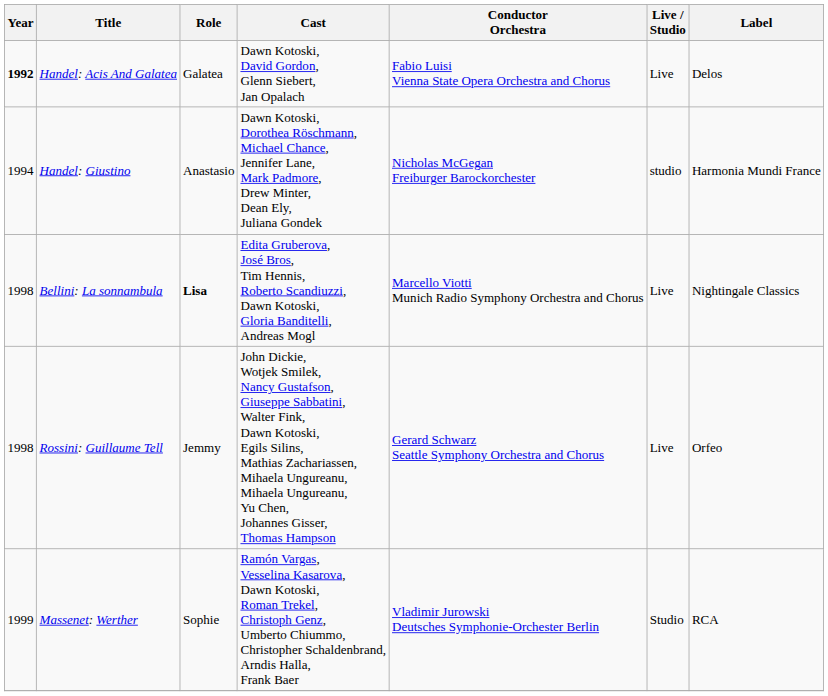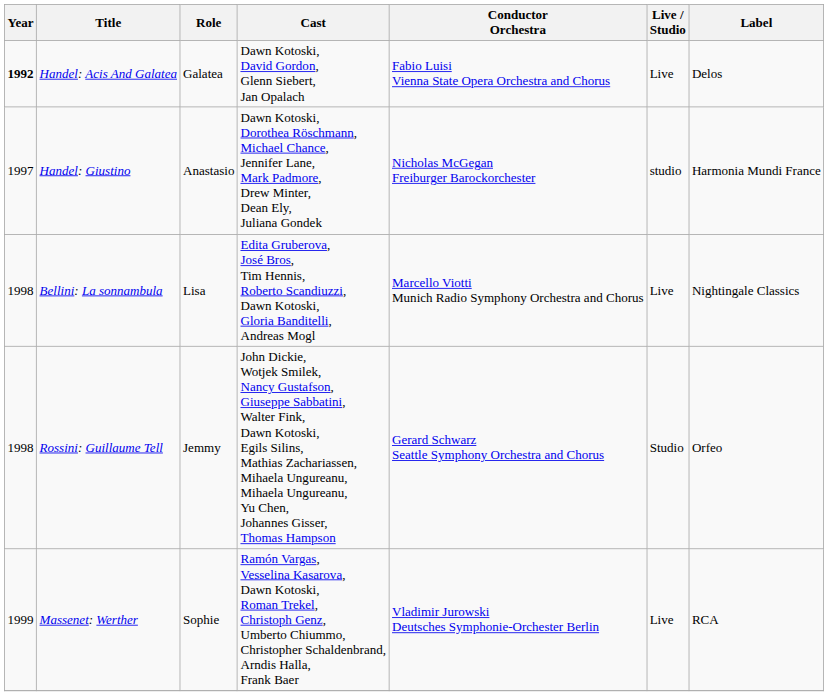 <table class="wikitable" style="font-size:97%;">
 <tr>
 <th>Year</th>
 <th>Title</th>
 <th>Role</th>
 <th>Cast</th>
 <th>Conductor<br>Orchestra</th>
 <th>Live / <br>Studio</th>
 <th>Label</th>
 </tr>
 <tr>
 <td><strong>1992</strong></td>
 <td><em><a href='#'>Handel</a>: <a href='#'>Acis And Galatea</a></em></td>
 <td>Galatea</td>
 <td>Dawn Kotoski,<br><a href='#'>David Gordon</a>,<br>Glenn Siebert,<br>Jan Opalach</td>
 <td><a href='#'>Fabio Luisi</a><br><a href='#'>Vienna State Opera Orchestra and Chorus</a></td>
 <td>Live</td>
 <td>Delos</td>
 </tr>
 <tr>
-<td>1994</td>
+<td>1997</td>
 <td><em><a href='#'>Handel</a>: <a href='#'>Giustino</a></em></td>
 <td>Anastasio</td>
 <td>Dawn Kotoski,<br><a href='#'>Dorothea Röschmann</a>,<br><a href='#'>Michael Chance</a>,<br>Jennifer Lane,<br><a href='#'>Mark Padmore</a>,<br>Drew Minter,<br>Dean Ely,<br>Juliana Gondek</td>
 <td><a href='#'>Nicholas McGegan</a><br><a href='#'>Freiburger Barockorchester</a></td>
 <td>studio</td>
 <td>Harmonia Mundi France</td>
 </tr>
 <tr>
 <td>1998</td>
 <td><em><a href='#'>Bellini</a>: <a href='#'>La sonnambula</a></em></td>
-<td><strong>Lisa</strong></td>
+<td>Lisa</td>
 <td><a href='#'>Edita Gruberova</a>,<br><a href='#'>José Bros</a>,<br>Tim Hennis,<br><a href='#'>Roberto Scandiuzzi</a>,<br>Dawn Kotoski,<br><a href='#'>Gloria Banditelli</a>,<br>Andreas Mogl</td>
 <td><a href='#'>Marcello Viotti</a><br>Munich Radio Symphony Orchestra and Chorus</td>
 <td>Live</td>
 <td>Nightingale Classics</td>
 </tr>
 <tr>
 <td>1998</td>
 <td><em><a href='#'>Rossini</a>: <a href='#'>Guillaume Tell</a></em></td>
 <td>Jemmy</td>
 <td>John Dickie,<br>Wotjek Smilek,<br><a href='#'>Nancy Gustafson</a>,<br><a href='#'>Giuseppe Sabbatini</a>,<br>Walter Fink,<br>Dawn Kotoski,<br>Egils Silins,<br>Mathias Zachariassen,<br>Mihaela Ungureanu,<br>Mihaela Ungureanu,<br>Yu Chen,<br>Johannes Gisser,<br><a href='#'>Thomas Hampson</a></td>
 <td><a href='#'>Gerard Schwarz</a><br><a href='#'>Seattle Symphony Orchestra and Chorus</a></td>
-<td>Live</td>
+<td>Studio</td>
 <td>Orfeo</td>
 </tr>
 <tr>
 <td>1999</td>
 <td><em><a href='#'>Massenet</a>: <a href='#'>Werther</a></em></td>
 <td>Sophie</td>
 <td><a href='#'>Ramón Vargas</a>,<br><a href='#'>Vesselina Kasarova</a>,<br>Dawn Kotoski,<br><a href='#'>Roman Trekel</a>,<br><a href='#'>Christoph Genz</a>,<br>Umberto Chiummo,<br>Christopher Schaldenbrand,<br>Arndis Halla,<br>Frank Baer</td>
 <td><a href='#'>Vladimir Jurowski</a><br><a href='#'>Deutsches Symphonie-Orchester Berlin</a></td>
-<td>Studio</td>
+<td>Live</td>
 <td>RCA</td>
 </tr>
 <tr>
 </tr>
 </table>
